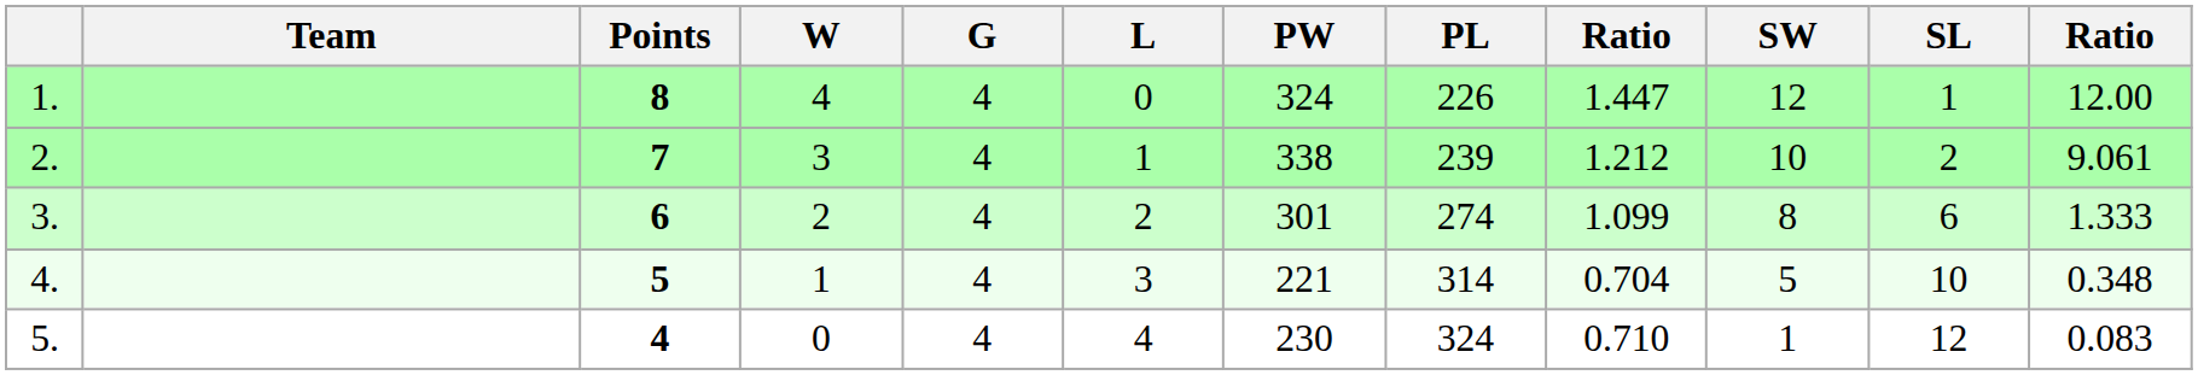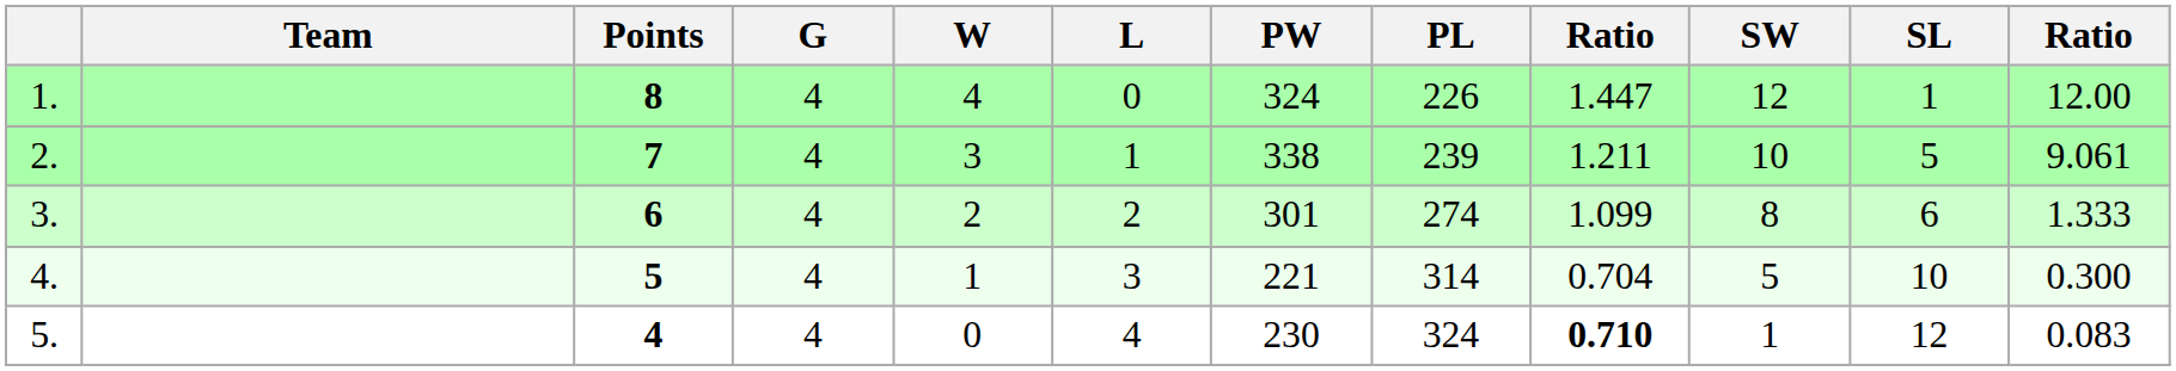 <table class=wikitable style="text-align:center">
 <tr bgcolor="#DCDCDC">
 <th width="25"></th>
 <th width="200">Team</th>
 <th width="60">Points</th>
+<th width="60">G</th>
 <th width="60">W</th>
-<th width="60">G</th>
 <th width="60">L</th>
 <th width="60">PW</th>
 <th width="60">PL</th>
 <th width="60">Ratio</th>
 <th width="60">SW</th>
 <th width="60">SL</th>
 <th width="60">Ratio</th>
 </tr>
 <tr bgcolor=#AAFFAA>
 <td>1.</td>
 <td align=left></td>
 <td><strong>8</strong></td>
 <td>4</td>
 <td>4</td>
 <td>0</td>
 <td>324</td>
 <td>226</td>
 <td>1.447</td>
 <td>12</td>
 <td>1</td>
 <td>12.00</td>
 </tr>
 <tr bgcolor=#AAFFAA>
 <td>2.</td>
 <td align=left></td>
 <td><strong>7</strong></td>
+<td>4</td>
 <td>3</td>
-<td>4</td>
 <td>1</td>
 <td>338</td>
 <td>239</td>
-<td>1.212</td>
+<td>1.211</td>
 <td>10</td>
-<td>2</td>
+<td>5</td>
 <td>9.061</td>
 </tr>
 <tr bgcolor=#CCFFCC>
 <td>3.</td>
 <td align=left></td>
 <td><strong>6</strong></td>
+<td>4</td>
 <td>2</td>
-<td>4</td>
 <td>2</td>
 <td>301</td>
 <td>274</td>
 <td>1.099</td>
 <td>8</td>
 <td>6</td>
 <td>1.333</td>
 </tr>
 <tr bgcolor=#EEFFEE>
 <td>4.</td>
 <td align=left></td>
 <td><strong>5</strong></td>
+<td>4</td>
 <td>1</td>
-<td>4</td>
 <td>3</td>
 <td>221</td>
 <td>314</td>
 <td>0.704</td>
 <td>5</td>
 <td>10</td>
-<td>0.348</td>
+<td>0.300</td>
 </tr>
 <tr bgcolor=#FFFFFF>
 <td>5.</td>
 <td align=left></td>
 <td><strong>4</strong></td>
+<td>4</td>
 <td>0</td>
-<td>4</td>
 <td>4</td>
 <td>230</td>
 <td>324</td>
-<td>0.710</td>
+<td><strong>0.710</strong></td>
 <td>1</td>
 <td>12</td>
 <td>0.083</td>
 </tr>
 </table>
